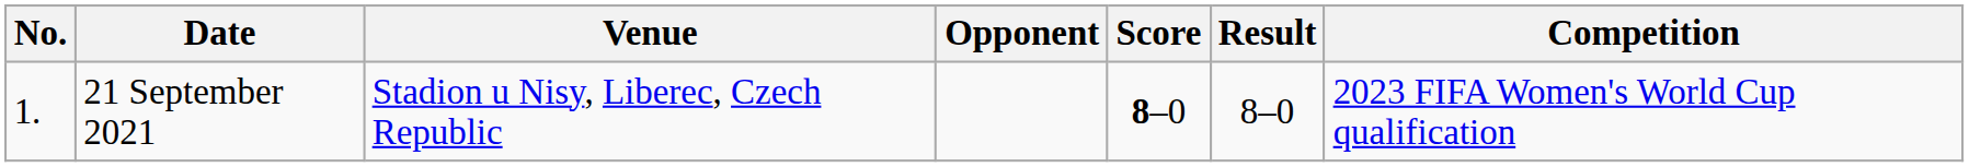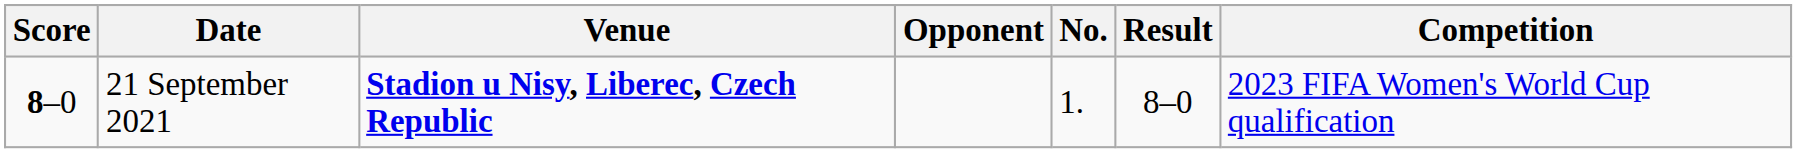 <table class="wikitable">
 <tr>
-<th>No.</th>
+<th>Score</th>
 <th>Date</th>
 <th>Venue</th>
 <th>Opponent</th>
-<th>Score</th>
+<th>No.</th>
 <th>Result</th>
 <th>Competition</th>
 </tr>
 <tr>
+<td align=center><strong>8</strong>–0</td>
+<td>21 September 2021</td>
+<td><strong><a href='#'>Stadion u Nisy</a>, <a href='#'>Liberec</a>, <a href='#'>Czech Republic</a></strong></td>
+<td></td>
 <td>1.</td>
-<td>21 September 2021</td>
-<td><a href='#'>Stadion u Nisy</a>, <a href='#'>Liberec</a>, <a href='#'>Czech Republic</a></td>
-<td></td>
-<td align=center><strong>8</strong>–0</td>
 <td align=center>8–0</td>
 <td><a href='#'>2023 FIFA Women's World Cup qualification</a></td>
 </tr>
 </table>
